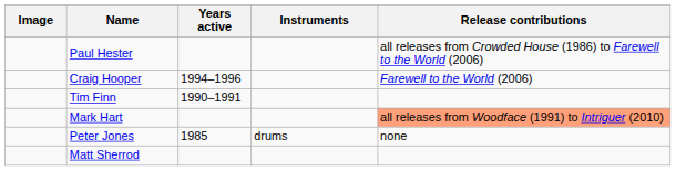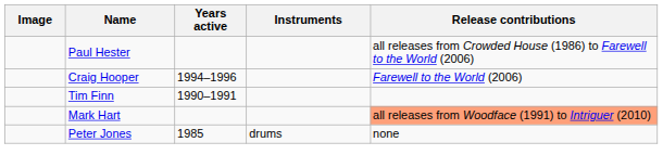 <table class="wikitable" border="1" width="100%">
 <tr>
 <th width="75">Image</th>
 <th width="140">Name</th>
 <th width="90">Years active</th>
 <th width="160">Instruments</th>
 <th>Release contributions</th>
 </tr>
 <tr>
 <td></td>
 <td><a href='#'>Paul Hester</a></td>
 <td></td>
 <td></td>
 <td>all releases from <em>Crowded House</em> (1986) to <em><a href='#'>Farewell to the World</a></em> (2006)</td>
 </tr>
 <tr>
 <td></td>
 <td><a href='#'>Craig Hooper</a></td>
 <td>1994–1996 </td>
 <td></td>
 <td><em><a href='#'>Farewell to the World</a></em> (2006) </td>
 </tr>
 <tr>
 <td></td>
 <td><a href='#'>Tim Finn</a></td>
 <td>1990–1991 </td>
 <td></td>
 <td></td>
 </tr>
 <tr>
 <td></td>
 <td><a href='#'>Mark Hart</a></td>
 <td></td>
 <td></td>
 <td style="background: lightsalmon;">all releases from <em>Woodface</em> (1991) to <em><a href='#'>Intriguer</a></em> (2010)</td>
 </tr>
 <tr>
 <td></td>
 <td><a href='#'>Peter Jones</a></td>
 <td>1985</td>
 <td>drums</td>
 <td>none</td>
 </tr>
-<tr>
-<td></td>
-<td><a href='#'>Matt Sherrod</a></td>
-<td></td>
-<td></td>
-<td></td>
-</tr>
 </table>
